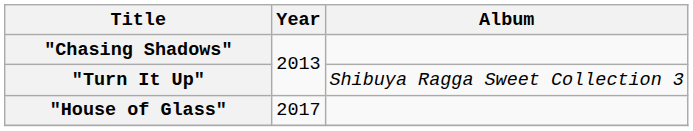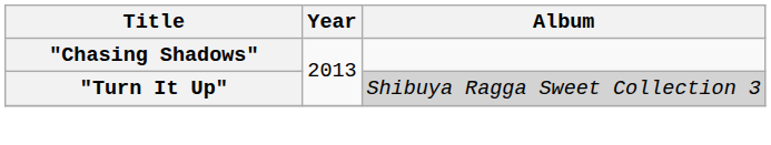 <table class="wikitable plainrowheaders" style="text-align:center;" border="1">
 <tr>
 <th scope="col" style="width:14em;">Title</th>
 <th scope="col">Year</th>
 <th scope="col">Album</th>
 </tr>
 <tr>
 <th scope="row">"Chasing Shadows"<br></th>
 <td rowspan="2">2013</td>
 <td></td>
 </tr>
 <tr>
 <th scope="row">"Turn It Up"<br></th>
-<td><em>Shibuya Ragga Sweet Collection 3</em></td>
-</tr>
-<tr>
-<th scope="row">"House of Glass"<br></th>
-<td rowspan="1">2017</td>
-<td></td>
+<td style="background: lightgrey;"><em>Shibuya Ragga Sweet Collection 3</em></td>
 </tr>
 <tr>
 </tr>
 </table>
